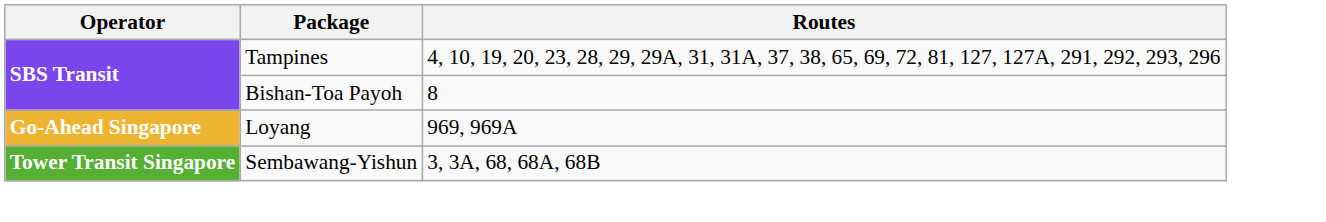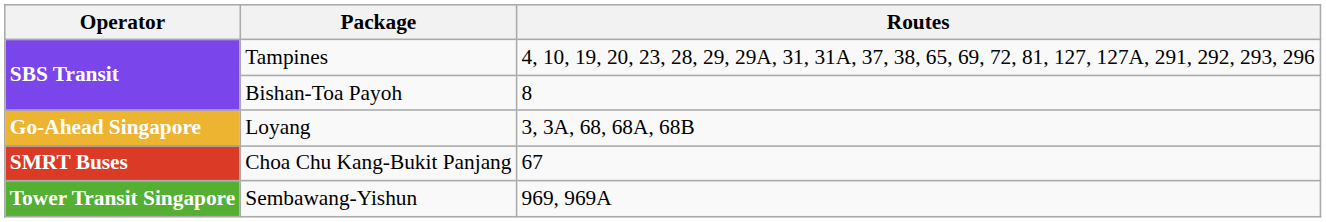 <table class="wikitable" style="font-size:85%; text-align: left">
 <tr>
 <th>Operator</th>
 <th>Package</th>
 <th>Routes</th>
 </tr>
 <tr>
 <td rowspan=2 style="background-color:#7A45EA; color: white"><strong>SBS Transit</strong></td>
 <td>Tampines</td>
 <td>4, 10, 19, 20, 23, 28, 29, 29A, 31, 31A, 37, 38, 65, 69, 72, 81, 127, 127A, 291, 292, 293, 296</td>
 </tr>
 <tr>
 <td>Bishan-Toa Payoh</td>
 <td>8</td>
 </tr>
 <tr>
 <td style="background-color:#EDB431; color: white"><strong>Go-Ahead Singapore</strong></td>
 <td>Loyang</td>
-<td>969, 969A</td>
+<td>3, 3A, 68, 68A, 68B</td>
+</tr>
+<tr>
+<td style="background-color:#DB3B26; color: white"><strong>SMRT Buses</strong></td>
+<td>Choa Chu Kang-Bukit Panjang</td>
+<td>67</td>
 </tr>
 <tr>
 <td style="background-color:#54AF32; color: white"><strong>Tower Transit Singapore</strong></td>
 <td>Sembawang-Yishun</td>
-<td>3, 3A, 68, 68A, 68B</td>
+<td>969, 969A</td>
 </tr>
 </table>
